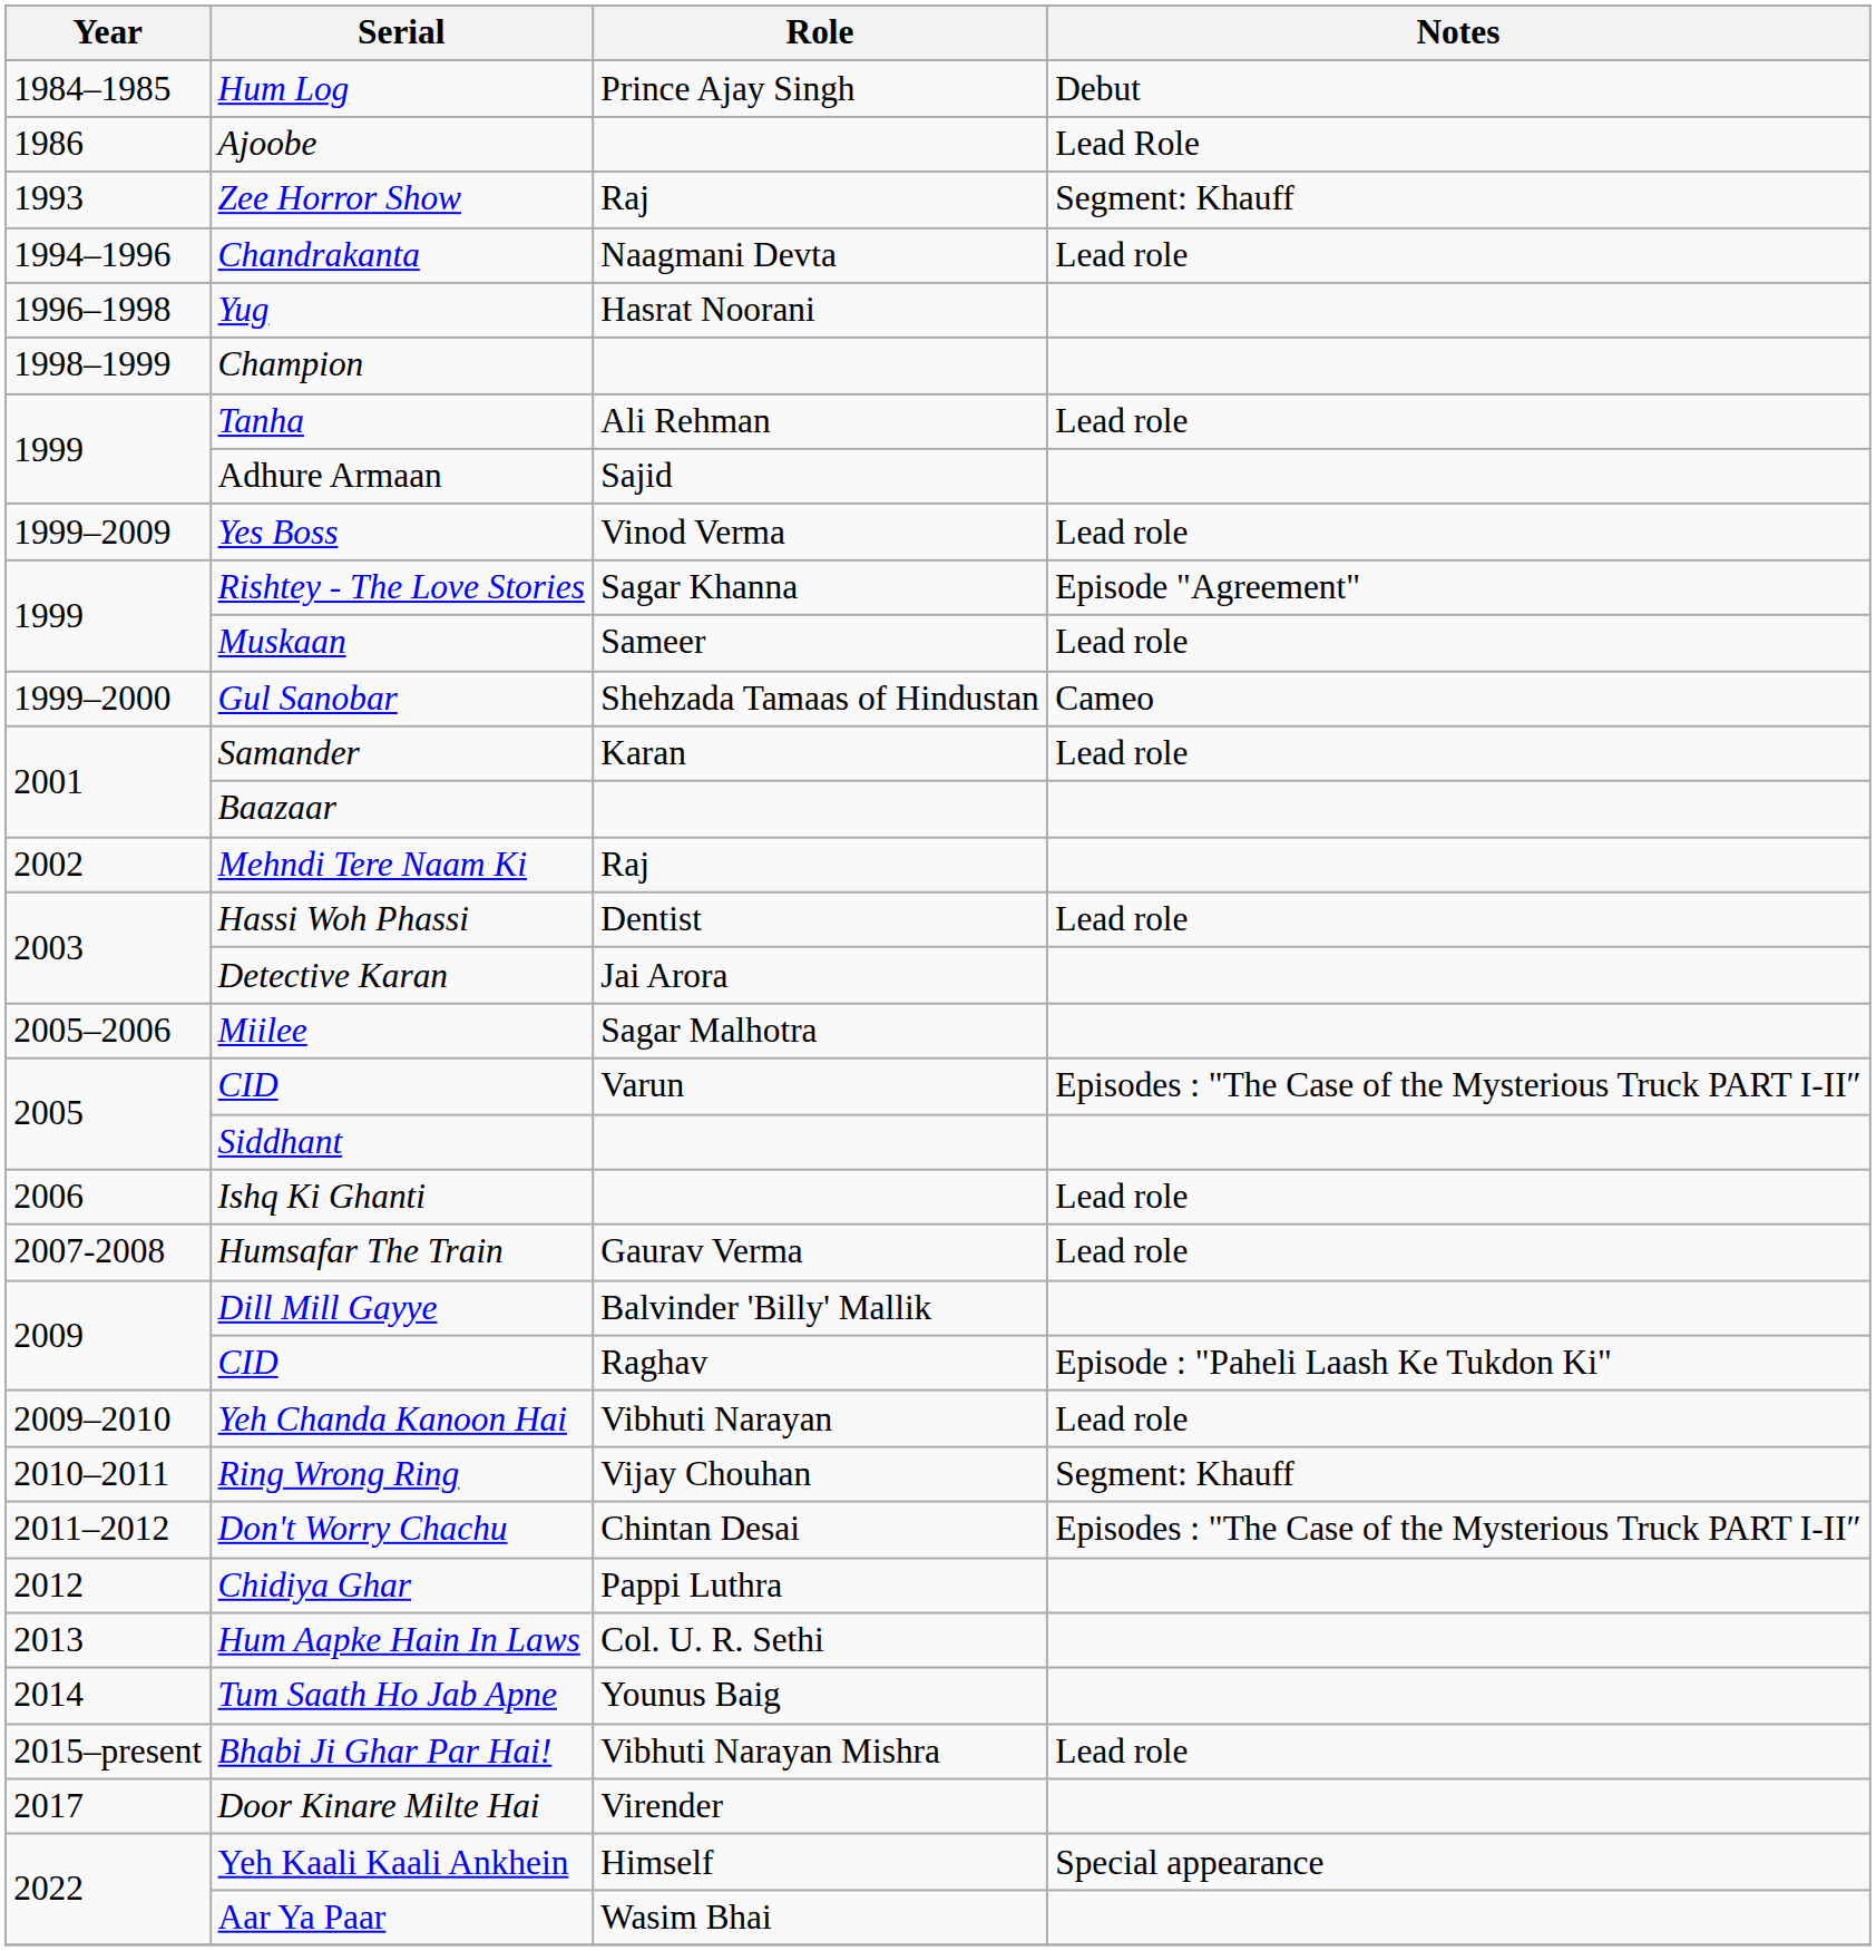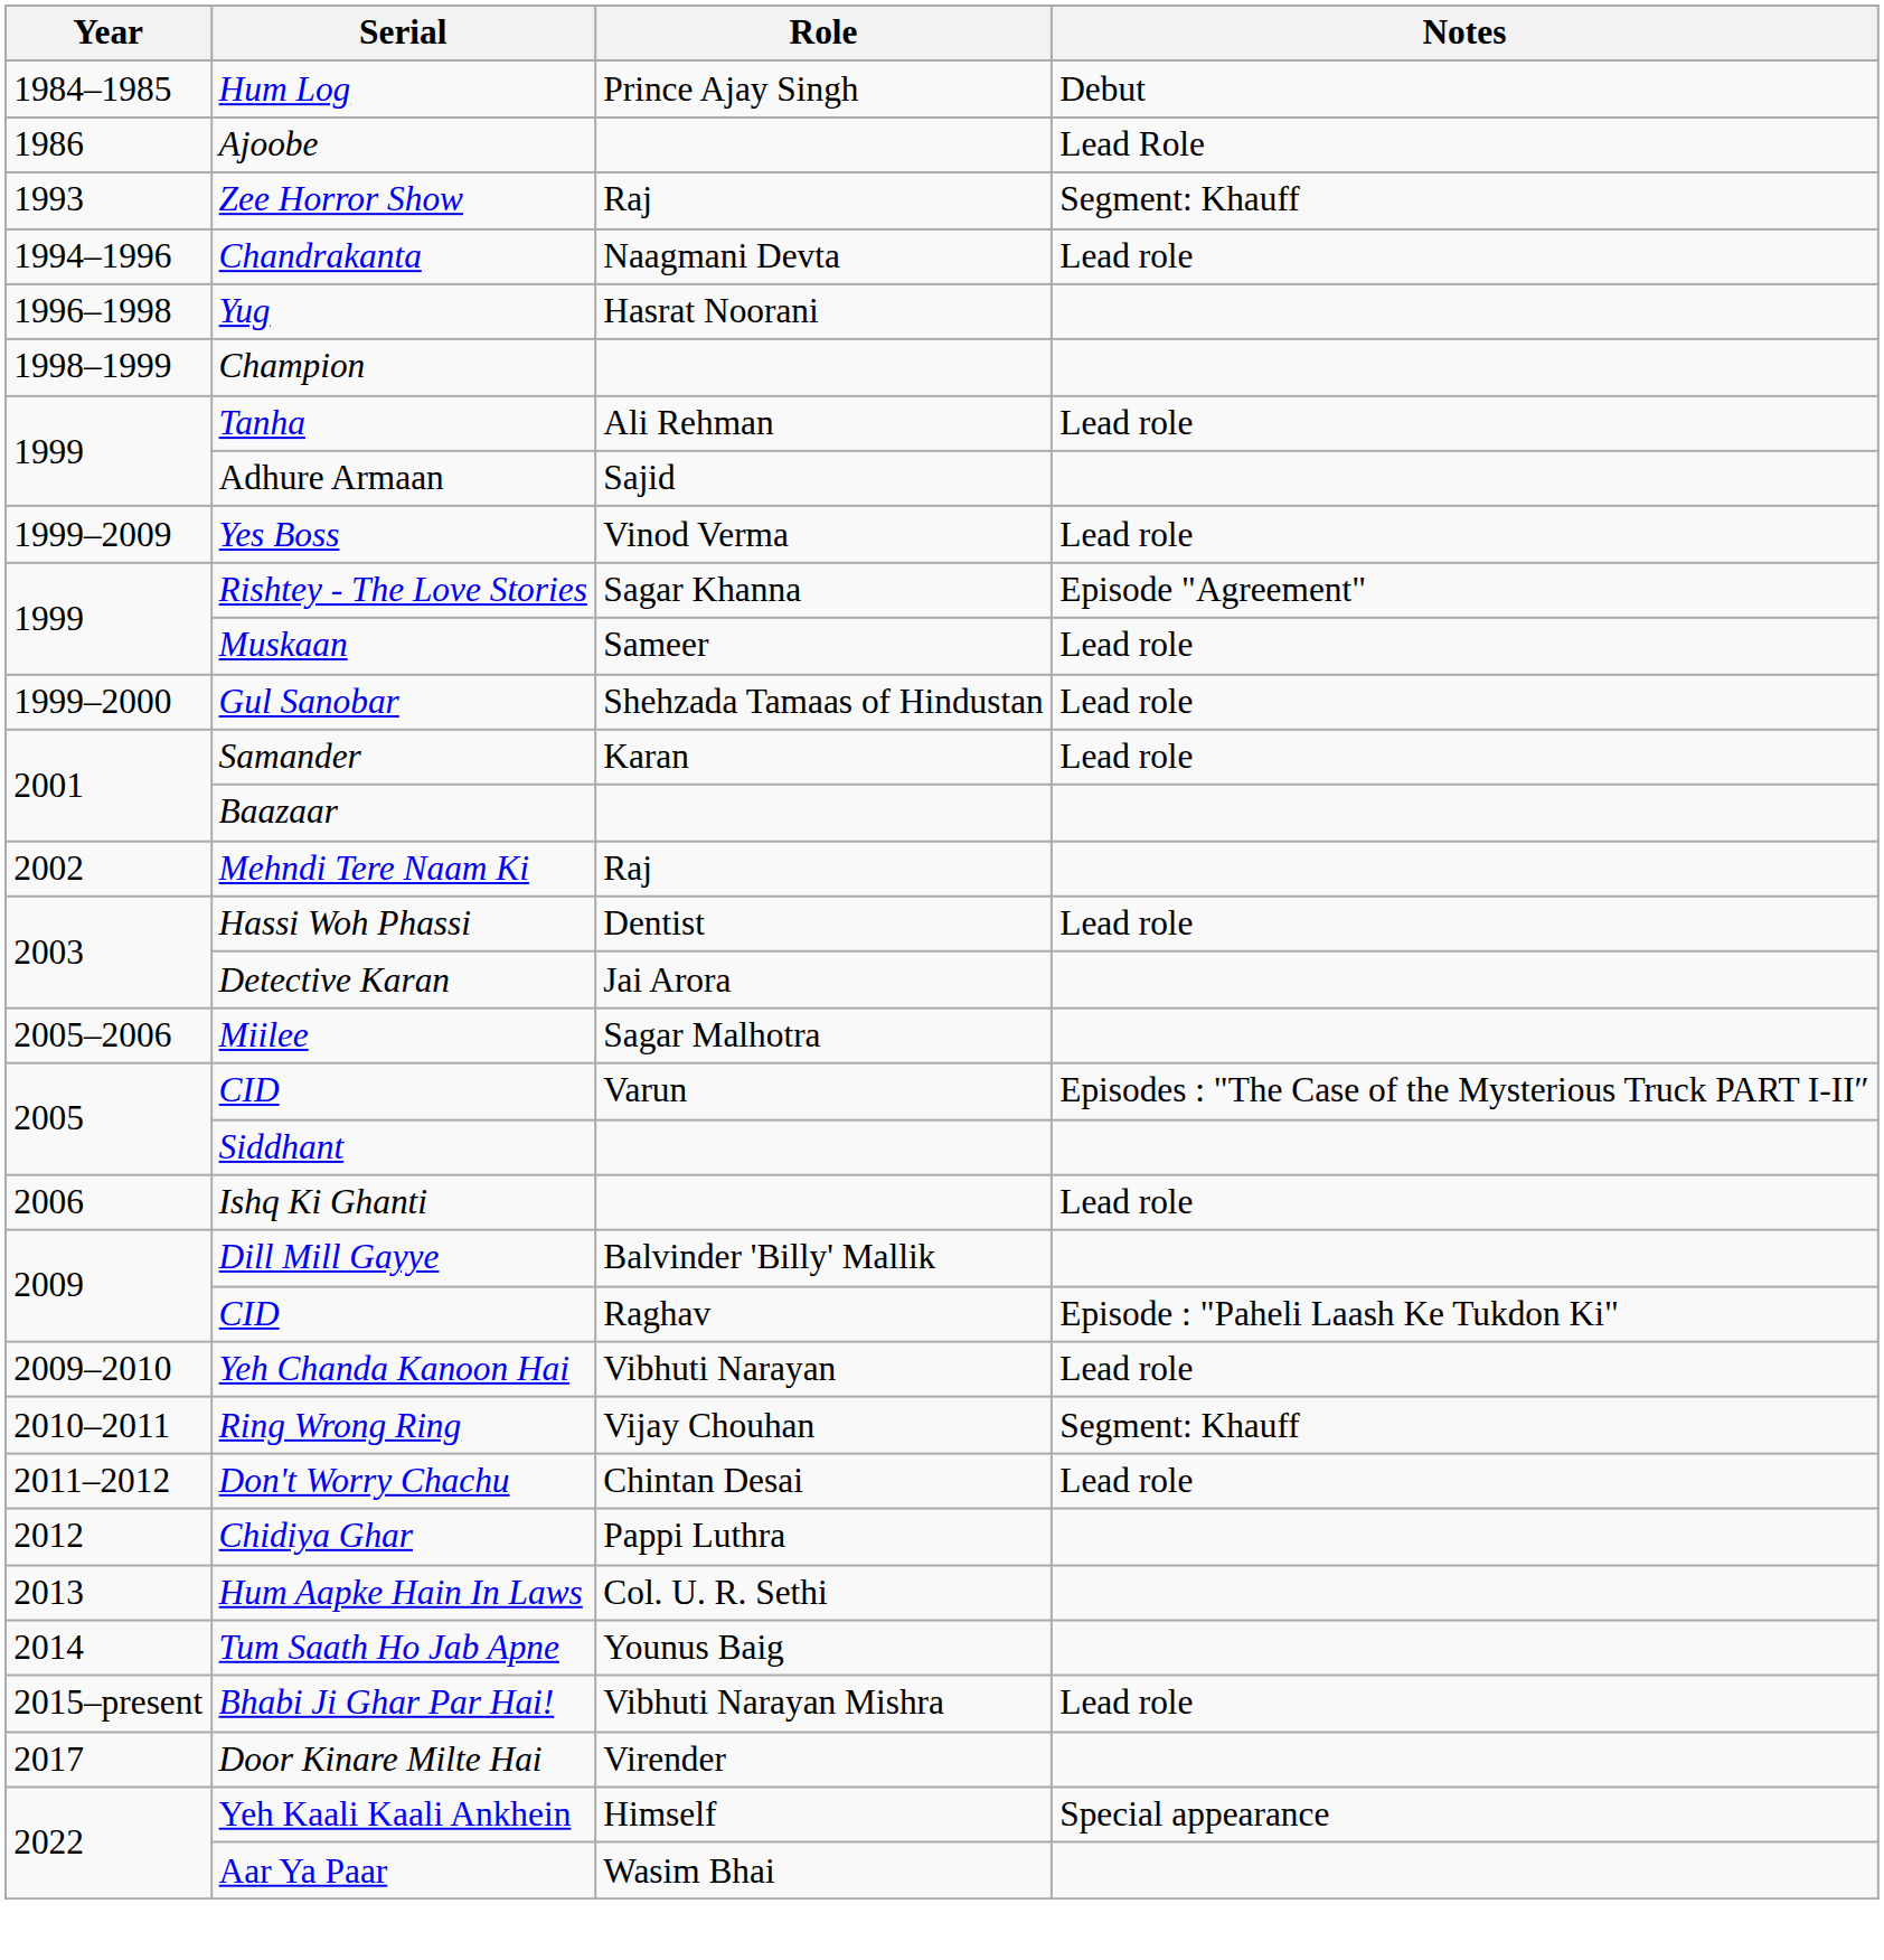 <table class="wikitable sortable">
 <tr>
 <th>Year</th>
 <th>Serial</th>
 <th>Role</th>
 <th>Notes</th>
 </tr>
 <tr>
 <td>1984–1985</td>
 <td><em><a href='#'>Hum Log</a></em></td>
 <td>Prince Ajay Singh</td>
 <td>Debut</td>
 </tr>
 <tr>
 <td>1986</td>
 <td><em>Ajoobe </em></td>
 <td></td>
 <td>Lead Role</td>
 </tr>
 <tr>
 <td>1993</td>
 <td><em><a href='#'>Zee Horror Show</a></em></td>
 <td>Raj</td>
 <td>Segment: Khauff</td>
 </tr>
 <tr>
 <td>1994–1996</td>
 <td><em><a href='#'>Chandrakanta</a></em></td>
 <td>Naagmani Devta</td>
 <td>Lead role</td>
 </tr>
 <tr>
 <td>1996–1998</td>
 <td><em><a href='#'>Yug</a></em></td>
 <td>Hasrat Noorani</td>
 <td></td>
 </tr>
 <tr>
 <td>1998–1999</td>
 <td><em>Champion</em></td>
 <td></td>
 <td></td>
 </tr>
 <tr>
 <td rowspan="2">1999</td>
 <td><em><a href='#'>Tanha</a></em></td>
 <td>Ali Rehman</td>
 <td>Lead role</td>
 </tr>
 <tr>
 <td>Adhure Armaan</td>
 <td>Sajid</td>
 <td></td>
 </tr>
 <tr>
 <td>1999–2009</td>
 <td><em><a href='#'>Yes Boss</a></em></td>
 <td>Vinod Verma</td>
 <td>Lead role</td>
 </tr>
 <tr>
 <td rowspan="2">1999</td>
 <td><em><a href='#'>Rishtey - The Love Stories</a></em></td>
 <td>Sagar Khanna</td>
 <td>Episode "Agreement"</td>
 </tr>
 <tr>
 <td><em><a href='#'>Muskaan</a></em></td>
 <td>Sameer</td>
 <td>Lead role</td>
 </tr>
 <tr>
 <td>1999–2000</td>
 <td><em><a href='#'>Gul Sanobar</a></em></td>
 <td>Shehzada Tamaas of Hindustan</td>
-<td>Cameo</td>
+<td>Lead role</td>
 </tr>
 <tr>
 <td rowspan="2">2001</td>
 <td><em>Samander</em></td>
 <td>Karan</td>
 <td>Lead role</td>
 </tr>
 <tr>
 <td><em>Baazaar</em></td>
 <td></td>
 <td></td>
 </tr>
 <tr>
 <td>2002</td>
 <td><em><a href='#'>Mehndi Tere Naam Ki</a></em></td>
 <td>Raj</td>
 <td></td>
 </tr>
 <tr>
 <td rowspan="2">2003</td>
 <td><em>Hassi Woh Phassi</em></td>
 <td>Dentist</td>
 <td>Lead role</td>
 </tr>
 <tr>
 <td><em>Detective Karan</em></td>
 <td>Jai Arora</td>
 <td></td>
 </tr>
 <tr>
 <td>2005–2006</td>
 <td><em><a href='#'>Miilee</a></em></td>
 <td>Sagar Malhotra</td>
 <td></td>
 </tr>
 <tr>
 <td rowspan="2">2005</td>
 <td><em><a href='#'>CID</a></em></td>
 <td>Varun</td>
 <td>Episodes : "The Case of the Mysterious Truck PART I-II″</td>
 </tr>
 <tr>
 <td><em><a href='#'>Siddhant</a></em></td>
 <td></td>
 <td></td>
 </tr>
 <tr>
 <td>2006</td>
 <td><em>Ishq Ki Ghanti</em></td>
 <td></td>
 <td>Lead role</td>
 </tr>
 <tr>
-<td>2007-2008</td>
-<td><em>Humsafar The Train </em></td>
-<td>Gaurav Verma</td>
-<td>Lead role</td>
-</tr>
-<tr>
 <td rowspan="2">2009</td>
 <td><em><a href='#'>Dill Mill Gayye</a></em></td>
 <td>Balvinder 'Billy' Mallik</td>
 <td></td>
 </tr>
 <tr>
 <td><em><a href='#'>CID</a></em></td>
 <td>Raghav</td>
 <td>Episode : "Paheli Laash Ke Tukdon Ki"</td>
 </tr>
 <tr>
 <td>2009–2010</td>
 <td><em><a href='#'>Yeh Chanda Kanoon Hai</a></em></td>
 <td>Vibhuti Narayan</td>
 <td>Lead role</td>
 </tr>
 <tr>
 <td>2010–2011</td>
 <td><em><a href='#'>Ring Wrong Ring</a></em></td>
 <td>Vijay Chouhan</td>
 <td>Segment: Khauff</td>
 </tr>
 <tr>
 <td>2011–2012</td>
 <td><em><a href='#'>Don't Worry Chachu</a></em></td>
 <td>Chintan Desai</td>
-<td>Episodes : "The Case of the Mysterious Truck PART I-II″</td>
+<td>Lead role</td>
 </tr>
 <tr>
 <td>2012</td>
 <td><em><a href='#'>Chidiya Ghar</a></em></td>
 <td>Pappi Luthra</td>
 <td></td>
 </tr>
 <tr>
 <td>2013</td>
 <td><em><a href='#'>Hum Aapke Hain In Laws</a></em></td>
 <td>Col. U. R. Sethi</td>
 <td></td>
 </tr>
 <tr>
 <td>2014</td>
 <td><em><a href='#'>Tum Saath Ho Jab Apne</a></em></td>
 <td>Younus Baig</td>
 <td></td>
 </tr>
 <tr>
 <td>2015–present</td>
 <td><em><a href='#'>Bhabi Ji Ghar Par Hai!</a></em></td>
 <td>Vibhuti Narayan Mishra</td>
 <td>Lead role</td>
 </tr>
 <tr>
 <td>2017</td>
 <td><em>Door Kinare Milte Hai</em></td>
 <td>Virender</td>
 <td></td>
 </tr>
 <tr>
 <td rowspan="2">2022</td>
 <td><a href='#'>Yeh Kaali Kaali Ankhein</a></td>
 <td>Himself</td>
 <td>Special appearance </td>
 </tr>
 <tr>
 <td><a href='#'>Aar Ya Paar</a></td>
 <td>Wasim Bhai</td>
 <td></td>
 </tr>
 <tr>
 </tr>
 </table>
